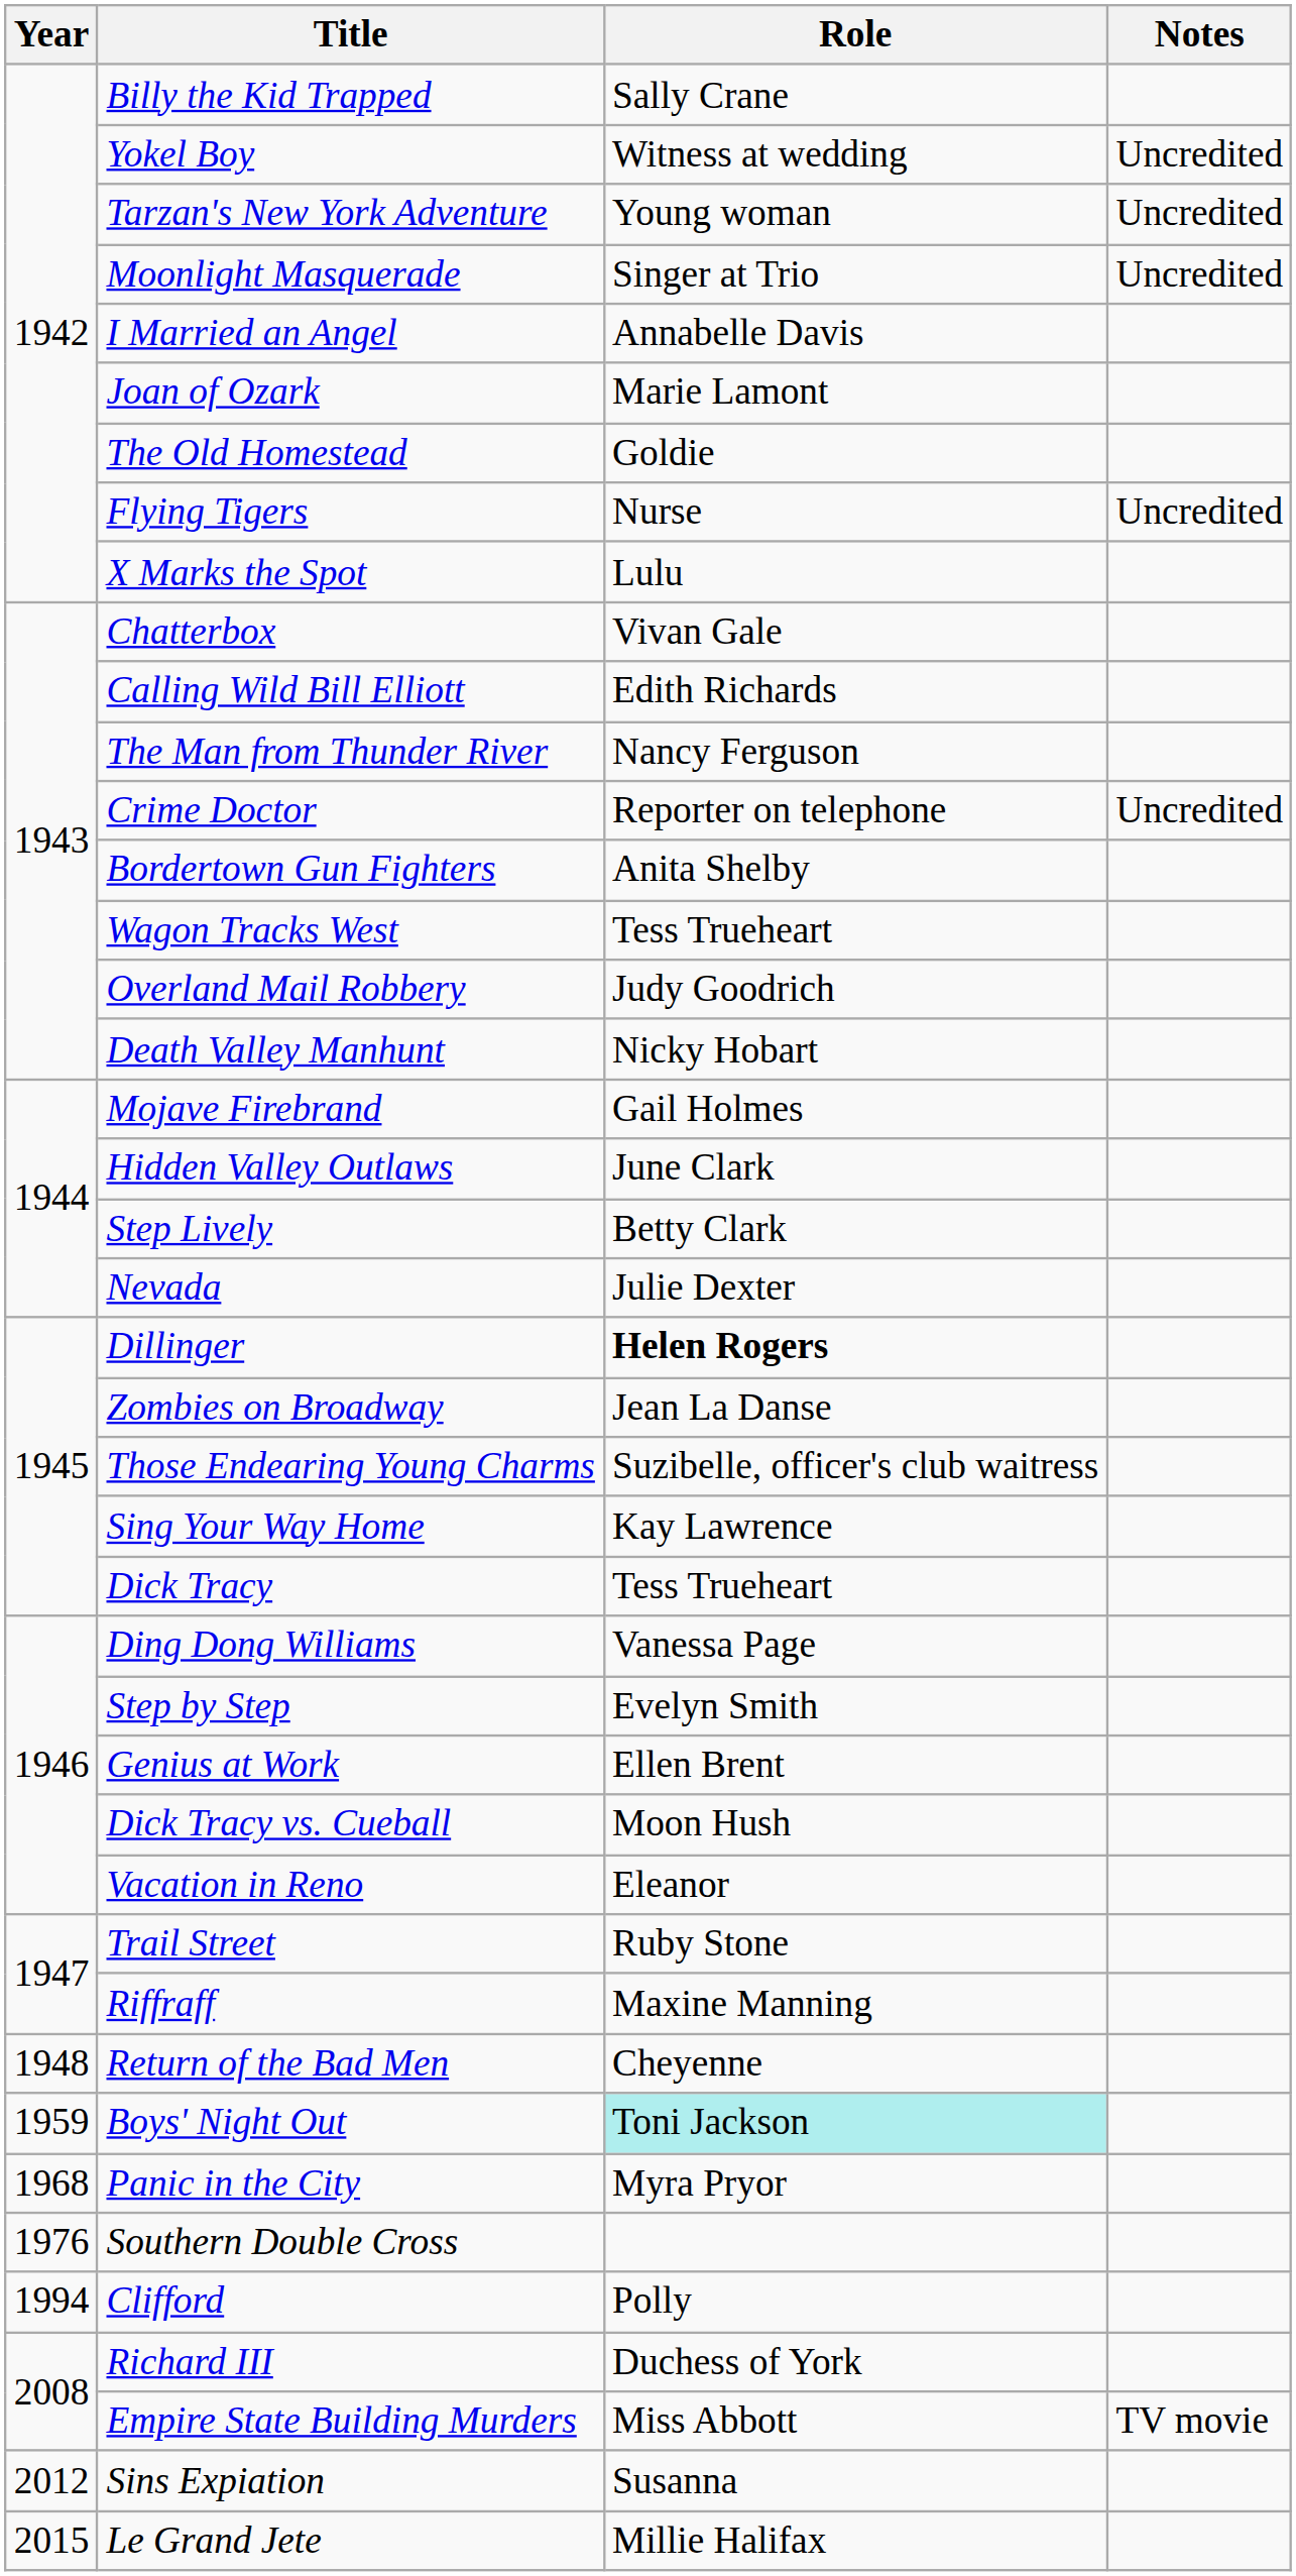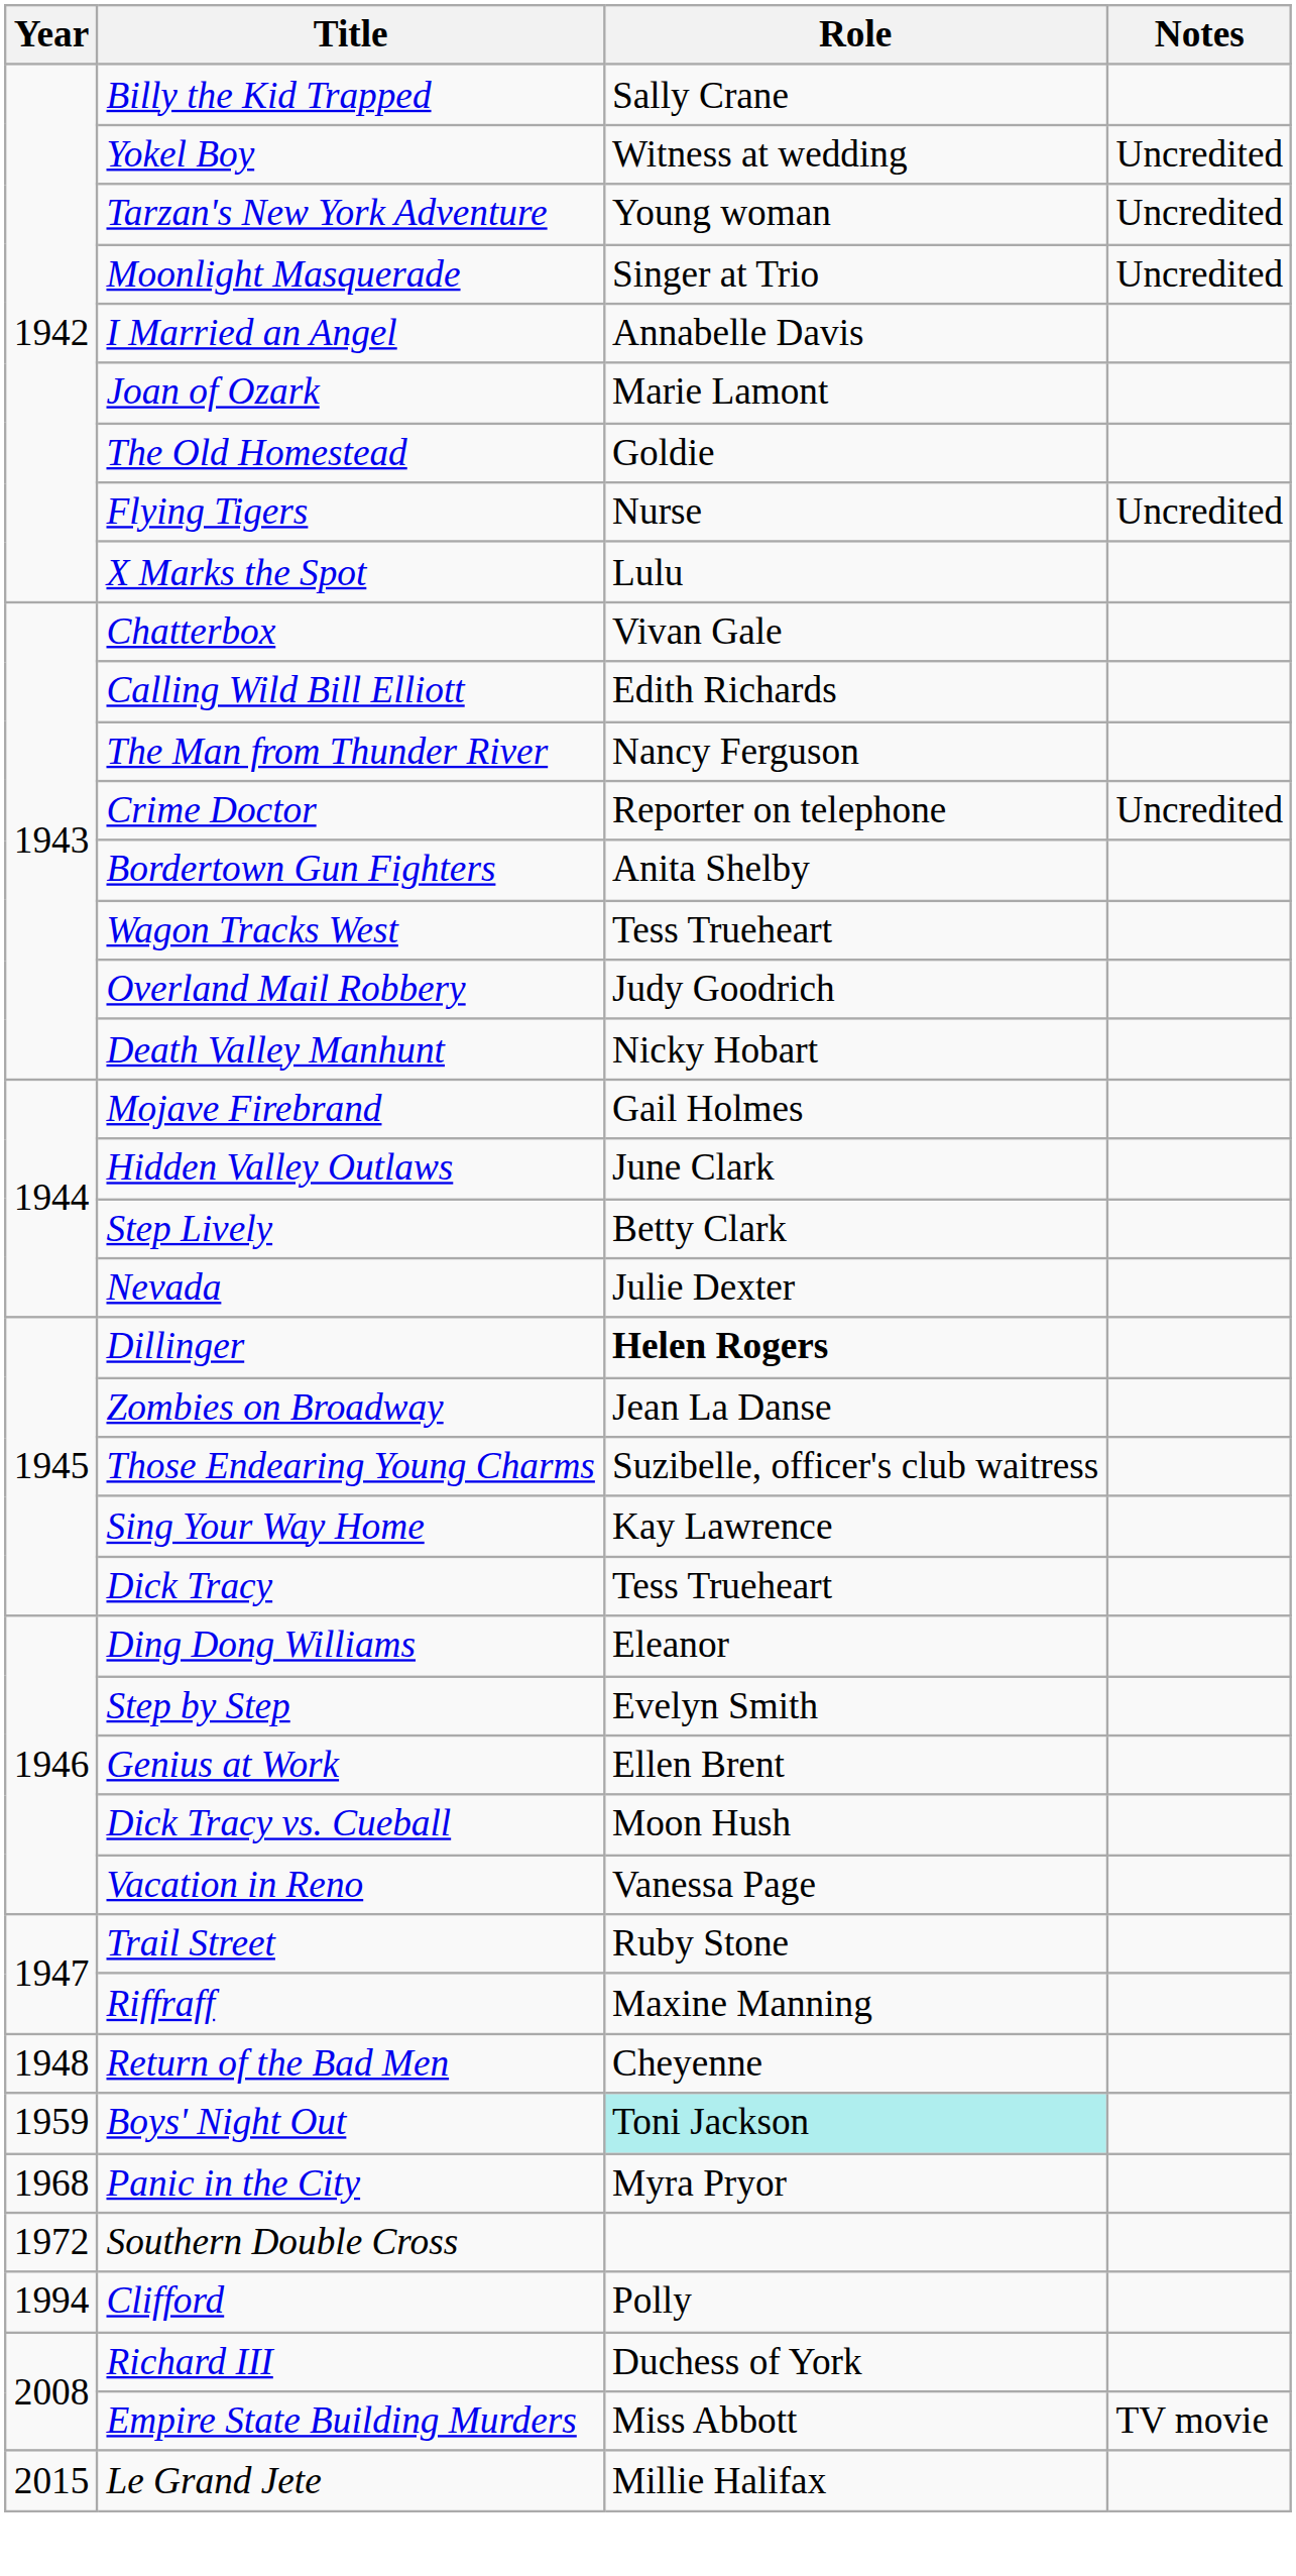 <table class="wikitable">
 <tr>
 <th>Year</th>
 <th>Title</th>
 <th>Role</th>
 <th>Notes</th>
 </tr>
 <tr>
 <td rowspan=9>1942</td>
 <td><em><a href='#'>Billy the Kid Trapped</a></em></td>
 <td>Sally Crane</td>
 <td></td>
 </tr>
 <tr>
 <td><em><a href='#'>Yokel Boy</a></em></td>
 <td>Witness at wedding</td>
 <td>Uncredited</td>
 </tr>
 <tr>
 <td><em><a href='#'>Tarzan's New York Adventure</a></em></td>
 <td>Young woman</td>
 <td>Uncredited</td>
 </tr>
 <tr>
 <td><em><a href='#'>Moonlight Masquerade</a></em></td>
 <td>Singer at Trio</td>
 <td>Uncredited</td>
 </tr>
 <tr>
 <td><em><a href='#'>I Married an Angel</a></em></td>
 <td>Annabelle Davis</td>
 <td></td>
 </tr>
 <tr>
 <td><em><a href='#'>Joan of Ozark</a></em></td>
 <td>Marie Lamont</td>
 <td></td>
 </tr>
 <tr>
 <td><em><a href='#'>The Old Homestead</a></em></td>
 <td>Goldie</td>
 <td></td>
 </tr>
 <tr>
 <td><em><a href='#'>Flying Tigers</a></em></td>
 <td>Nurse</td>
 <td>Uncredited</td>
 </tr>
 <tr>
 <td><em><a href='#'>X Marks the Spot</a></em></td>
 <td>Lulu</td>
 <td></td>
 </tr>
 <tr>
 <td rowspan=8>1943</td>
 <td><em><a href='#'>Chatterbox</a></em></td>
 <td>Vivan Gale</td>
 <td></td>
 </tr>
 <tr>
 <td><em><a href='#'>Calling Wild Bill Elliott</a></em></td>
 <td>Edith Richards</td>
 <td></td>
 </tr>
 <tr>
 <td><em><a href='#'>The Man from Thunder River</a></em></td>
 <td>Nancy Ferguson</td>
 <td></td>
 </tr>
 <tr>
 <td><em><a href='#'>Crime Doctor</a></em></td>
 <td>Reporter on telephone</td>
 <td>Uncredited</td>
 </tr>
 <tr>
 <td><em><a href='#'>Bordertown Gun Fighters</a></em></td>
 <td>Anita Shelby</td>
 <td></td>
 </tr>
 <tr>
 <td><em><a href='#'>Wagon Tracks West</a></em></td>
 <td>Tess Trueheart</td>
 <td></td>
 </tr>
 <tr>
 <td><em><a href='#'>Overland Mail Robbery</a></em></td>
 <td>Judy Goodrich</td>
 <td></td>
 </tr>
 <tr>
 <td><em><a href='#'>Death Valley Manhunt</a></em></td>
 <td>Nicky Hobart</td>
 <td></td>
 </tr>
 <tr>
 <td rowspan=4>1944</td>
 <td><em><a href='#'>Mojave Firebrand</a></em></td>
 <td>Gail Holmes</td>
 <td></td>
 </tr>
 <tr>
 <td><em><a href='#'>Hidden Valley Outlaws</a></em></td>
 <td>June Clark</td>
 <td></td>
 </tr>
 <tr>
 <td><em><a href='#'>Step Lively</a></em></td>
 <td>Betty Clark</td>
 <td></td>
 </tr>
 <tr>
 <td><em><a href='#'>Nevada</a></em></td>
 <td>Julie Dexter</td>
 <td></td>
 </tr>
 <tr>
 <td rowspan=5>1945</td>
 <td><em><a href='#'>Dillinger</a></em></td>
 <td><strong>Helen Rogers</strong></td>
 <td></td>
 </tr>
 <tr>
 <td><em><a href='#'>Zombies on Broadway</a></em></td>
 <td>Jean La Danse</td>
 <td></td>
 </tr>
 <tr>
 <td><em><a href='#'>Those Endearing Young Charms</a></em></td>
 <td>Suzibelle, officer's club waitress</td>
 <td></td>
 </tr>
 <tr>
 <td><em><a href='#'>Sing Your Way Home</a></em></td>
 <td>Kay Lawrence</td>
 <td></td>
 </tr>
 <tr>
 <td><em><a href='#'>Dick Tracy</a></em></td>
 <td>Tess Trueheart</td>
 <td></td>
 </tr>
 <tr>
 <td rowspan=5>1946</td>
 <td><em><a href='#'>Ding Dong Williams</a></em></td>
-<td>Vanessa Page</td>
+<td>Eleanor</td>
 <td></td>
 </tr>
 <tr>
 <td><em><a href='#'>Step by Step</a></em></td>
 <td>Evelyn Smith</td>
 <td></td>
 </tr>
 <tr>
 <td><em><a href='#'>Genius at Work</a></em></td>
 <td>Ellen Brent</td>
 <td></td>
 </tr>
 <tr>
 <td><em><a href='#'>Dick Tracy vs. Cueball</a></em></td>
 <td>Moon Hush</td>
 <td></td>
 </tr>
 <tr>
 <td><em><a href='#'>Vacation in Reno</a></em></td>
-<td>Eleanor</td>
+<td>Vanessa Page</td>
 <td></td>
 </tr>
 <tr>
 <td rowspan=2>1947</td>
 <td><em><a href='#'>Trail Street</a></em></td>
 <td>Ruby Stone</td>
 <td></td>
 </tr>
 <tr>
 <td><em><a href='#'>Riffraff</a></em></td>
 <td>Maxine Manning</td>
 <td></td>
 </tr>
 <tr>
 <td rowspan=1>1948</td>
 <td><em><a href='#'>Return of the Bad Men</a></em></td>
 <td>Cheyenne</td>
 <td></td>
 </tr>
 <tr>
 <td rowspan=1>1959</td>
 <td><em><a href='#'>Boys' Night Out</a></em></td>
 <td style="background: paleturquoise;">Toni Jackson</td>
 <td></td>
 </tr>
 <tr>
 <td rowspan=1>1968</td>
 <td><em><a href='#'>Panic in the City</a></em></td>
 <td>Myra Pryor</td>
 <td></td>
 </tr>
 <tr>
-<td rowspan=1>1976</td>
+<td rowspan=1>1972</td>
 <td><em>Southern Double Cross</em></td>
 <td></td>
 <td></td>
 </tr>
 <tr>
 <td rowspan=1>1994</td>
 <td><em><a href='#'>Clifford</a></em></td>
 <td>Polly</td>
 <td></td>
 </tr>
 <tr>
 <td rowspan=2>2008</td>
 <td><em><a href='#'>Richard III</a></em></td>
 <td>Duchess of York</td>
 <td></td>
 </tr>
 <tr>
 <td><em><a href='#'>Empire State Building Murders</a></em></td>
 <td>Miss Abbott</td>
 <td>TV movie</td>
 </tr>
 <tr>
-<td rowspan=1>2012</td>
-<td><em>Sins Expiation</em></td>
-<td>Susanna</td>
-<td></td>
-</tr>
-<tr>
 <td rowspan=1>2015</td>
 <td><em>Le Grand Jete</em></td>
 <td>Millie Halifax</td>
 <td></td>
 </tr>
 </table>
